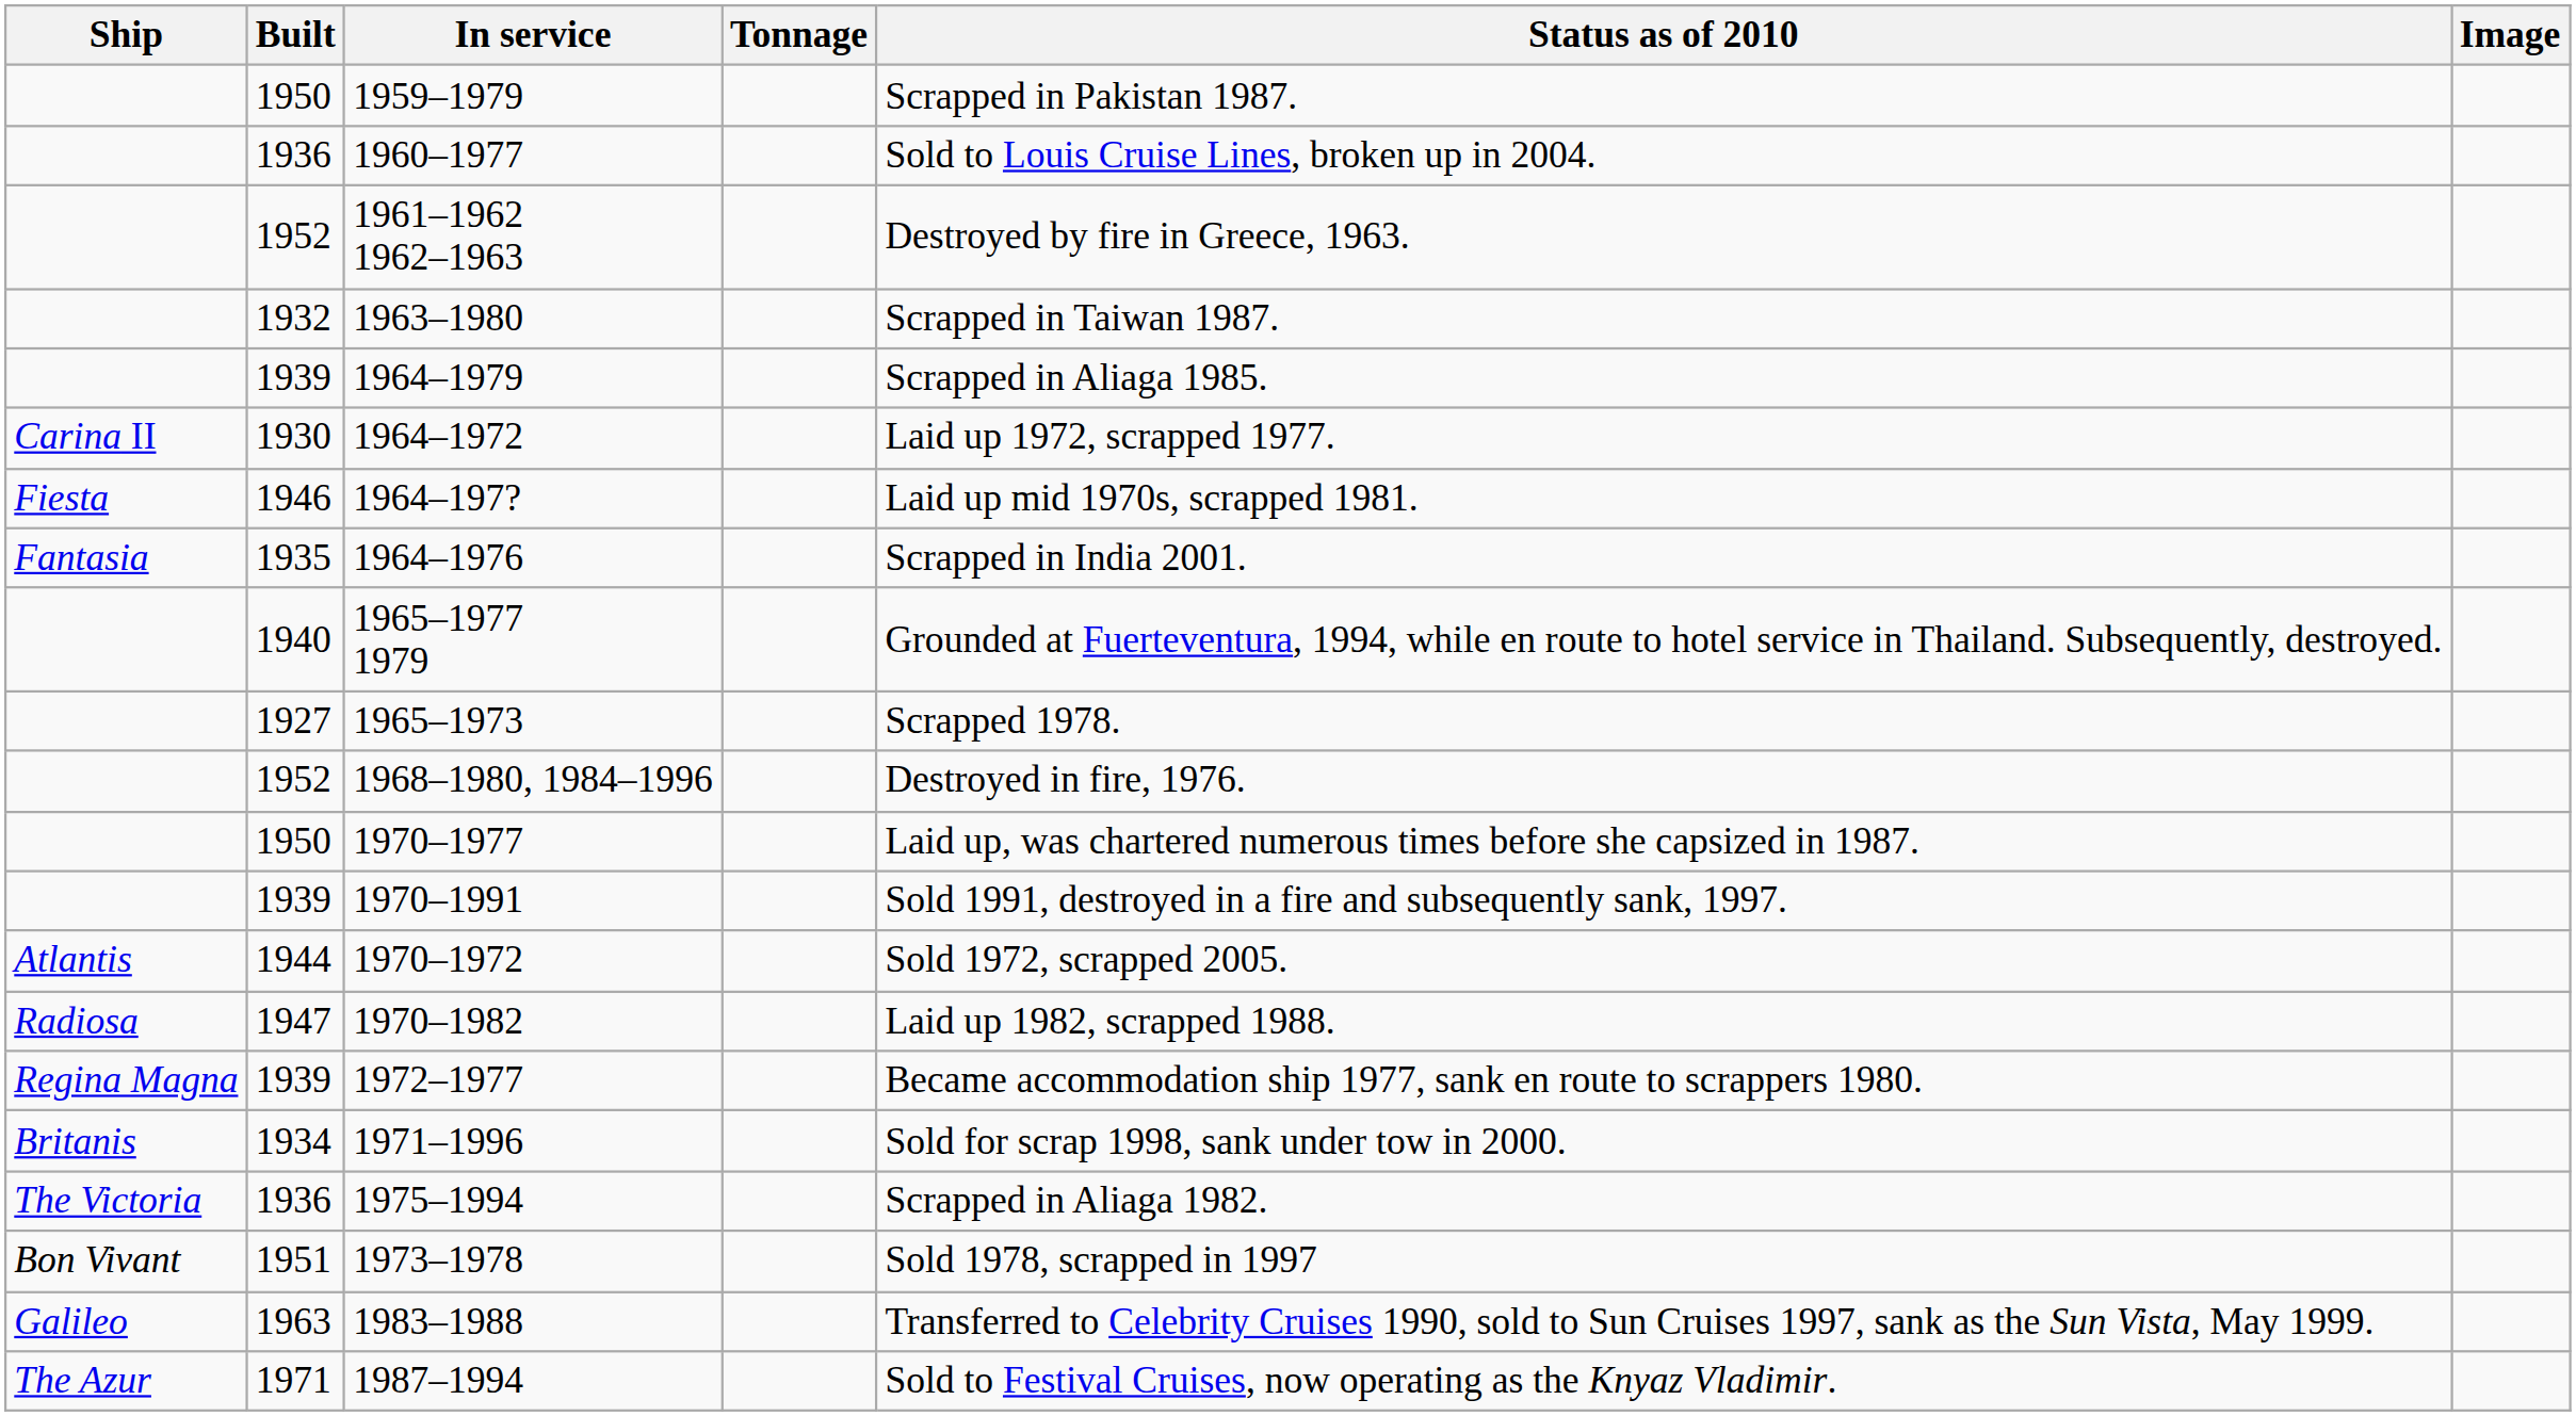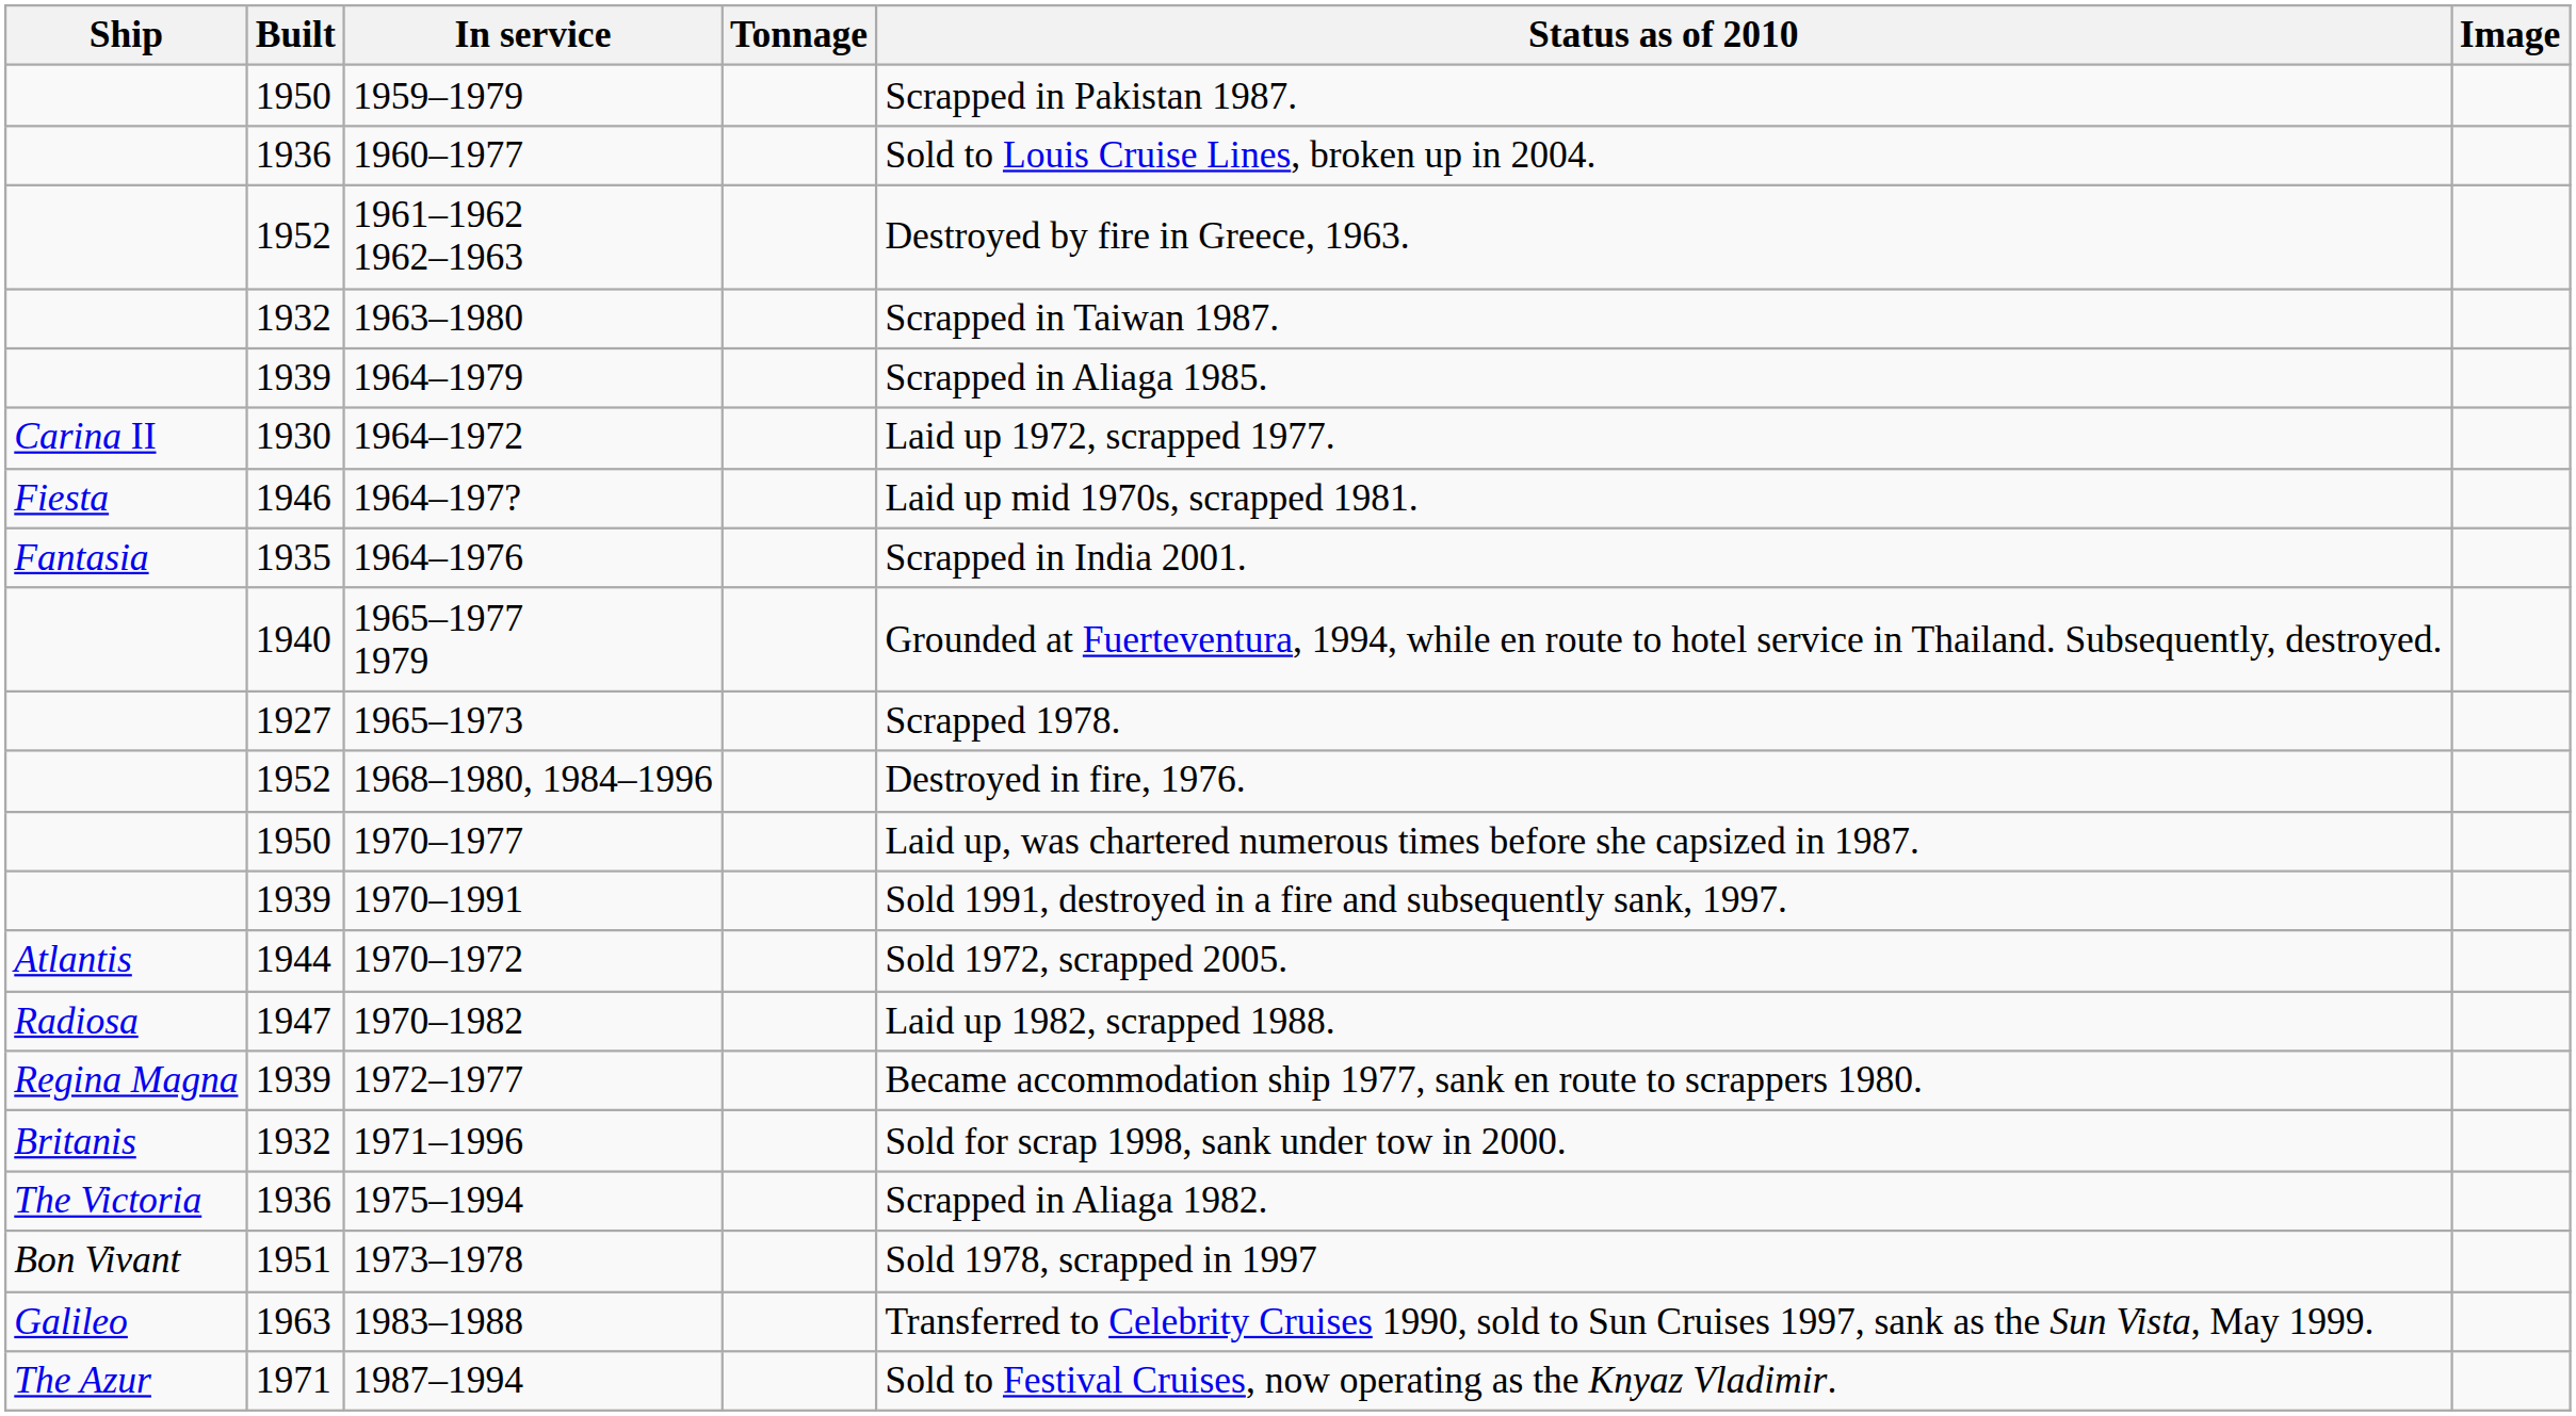 <table class="wikitable">
 <tr>
 <th>Ship</th>
 <th>Built</th>
 <th>In service</th>
 <th>Tonnage</th>
 <th>Status as of 2010</th>
 <th>Image</th>
 </tr>
 <tr>
 <td></td>
 <td>1950</td>
 <td>1959–1979</td>
 <td align="Center"></td>
 <td>Scrapped in Pakistan 1987.</td>
 <td></td>
 </tr>
 <tr>
 <td></td>
 <td>1936</td>
 <td>1960–1977</td>
 <td align="Center"></td>
 <td>Sold to <a href='#'>Louis Cruise Lines</a>, broken up in 2004.</td>
 <td></td>
 </tr>
 <tr>
 <td><br></td>
 <td>1952</td>
 <td>1961–1962<br>1962–1963</td>
 <td align="Center"></td>
 <td>Destroyed by fire in Greece, 1963.</td>
 <td></td>
 </tr>
 <tr>
 <td></td>
 <td>1932</td>
 <td>1963–1980</td>
 <td align="Center"></td>
 <td>Scrapped in Taiwan 1987.</td>
 <td></td>
 </tr>
 <tr>
 <td></td>
 <td>1939</td>
 <td>1964–1979</td>
 <td align="Center"></td>
 <td>Scrapped in Aliaga 1985.</td>
 <td></td>
 </tr>
 <tr>
 <td><a href='#'><em>Carina</em> II</a></td>
 <td>1930</td>
 <td>1964–1972</td>
 <td align="Center"></td>
 <td>Laid up 1972, scrapped 1977.</td>
 <td></td>
 </tr>
 <tr>
 <td><a href='#'><em>Fiesta</em></a></td>
 <td>1946</td>
 <td>1964–197?</td>
 <td align="Center"></td>
 <td>Laid up mid 1970s, scrapped 1981.</td>
 <td></td>
 </tr>
 <tr>
 <td><a href='#'><em>Fantasia</em></a></td>
 <td>1935</td>
 <td>1964–1976</td>
 <td align="Center"></td>
 <td>Scrapped in India 2001.</td>
 <td></td>
 </tr>
 <tr>
 <td><br></td>
 <td>1940</td>
 <td>1965–1977<br>1979</td>
 <td align="Center"></td>
 <td>Grounded at <a href='#'>Fuerteventura</a>, 1994, while en route to hotel service in Thailand. Subsequently, destroyed.</td>
 <td></td>
 </tr>
 <tr>
 <td></td>
 <td>1927</td>
 <td>1965–1973</td>
 <td align="Center"></td>
 <td>Scrapped 1978.</td>
 <td></td>
 </tr>
 <tr>
 <td></td>
 <td>1952</td>
 <td>1968–1980, 1984–1996</td>
 <td align="Center"></td>
 <td>Destroyed in fire, 1976.</td>
 <td></td>
 </tr>
 <tr>
 <td></td>
 <td>1950</td>
 <td>1970–1977</td>
 <td align="Center"></td>
 <td>Laid up, was chartered numerous times before she capsized in 1987.</td>
 <td></td>
 </tr>
 <tr>
 <td></td>
 <td>1939</td>
 <td>1970–1991</td>
 <td align="Center"></td>
 <td>Sold 1991, destroyed in a fire and subsequently sank, 1997.</td>
 <td></td>
 </tr>
 <tr>
 <td><em><a href='#'>Atlantis</a></em></td>
 <td>1944</td>
 <td>1970–1972</td>
 <td align="Center"></td>
 <td>Sold 1972, scrapped 2005.</td>
 <td></td>
 </tr>
 <tr>
 <td><em><a href='#'>Radiosa</a></em></td>
 <td>1947</td>
 <td>1970–1982</td>
 <td align="Center"></td>
 <td>Laid up 1982, scrapped 1988.</td>
 <td></td>
 </tr>
 <tr>
 <td><em><a href='#'>Regina Magna</a></em></td>
 <td>1939</td>
 <td>1972–1977</td>
 <td align="Center"></td>
 <td>Became accommodation ship 1977, sank en route to scrappers 1980.</td>
 <td></td>
 </tr>
 <tr>
 <td><em><a href='#'>Britanis</a></em></td>
-<td>1934</td>
+<td>1932</td>
 <td>1971–1996</td>
 <td align="Center"></td>
 <td>Sold for scrap 1998, sank under tow in 2000.</td>
 <td></td>
 </tr>
 <tr>
 <td><em><a href='#'>The Victoria</a></em></td>
 <td>1936</td>
 <td>1975–1994</td>
 <td align="Center"></td>
 <td>Scrapped in Aliaga 1982.</td>
 <td></td>
 </tr>
 <tr>
 <td><em>Bon Vivant</em></td>
 <td>1951</td>
 <td>1973–1978</td>
 <td aligh="Center"></td>
 <td>Sold 1978, scrapped in 1997</td>
 <td></td>
 </tr>
 <tr>
 <td><em><a href='#'>Galileo</a></em></td>
 <td>1963</td>
 <td>1983–1988</td>
 <td align="Center"></td>
 <td>Transferred to <a href='#'>Celebrity Cruises</a> 1990, sold to Sun Cruises 1997, sank as the <em>Sun Vista</em>, May 1999.</td>
 <td></td>
 </tr>
 <tr>
 <td><em><a href='#'>The Azur</a></em></td>
 <td>1971</td>
 <td>1987–1994</td>
 <td align="Center"></td>
 <td>Sold to <a href='#'>Festival Cruises</a>, now operating as the <em>Knyaz Vladimir</em>.</td>
 <td></td>
 </tr>
 </table>
